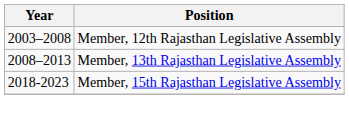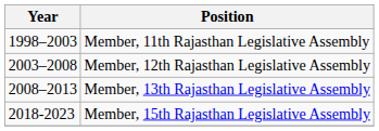 <table 2018-2023 Member,15th class="wikitable">
 <tr>
 <th>Year</th>
 <th>Position</th>
+</tr>
+<tr>
+<td>1998–2003</td>
+<td>Member, 11th Rajasthan Legislative Assembly</td>
 </tr>
 <tr>
 <td>2003–2008</td>
 <td>Member, 12th Rajasthan Legislative Assembly</td>
 </tr>
 <tr>
 <td>2008–2013</td>
 <td>Member, <a href='#'>13th Rajasthan Legislative Assembly</a></td>
 </tr>
 <tr>
 <td>2018-2023</td>
 <td>Member, <a href='#'>15th Rajasthan Legislative Assembly</a></td>
 </tr>
 <tr>
 </tr>
 </table>
